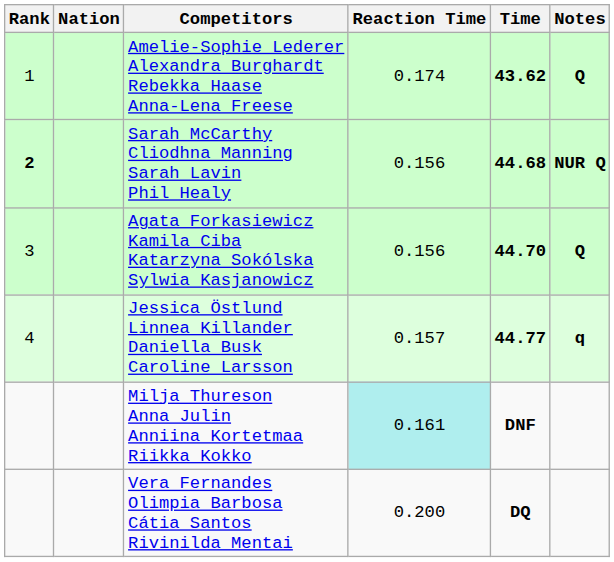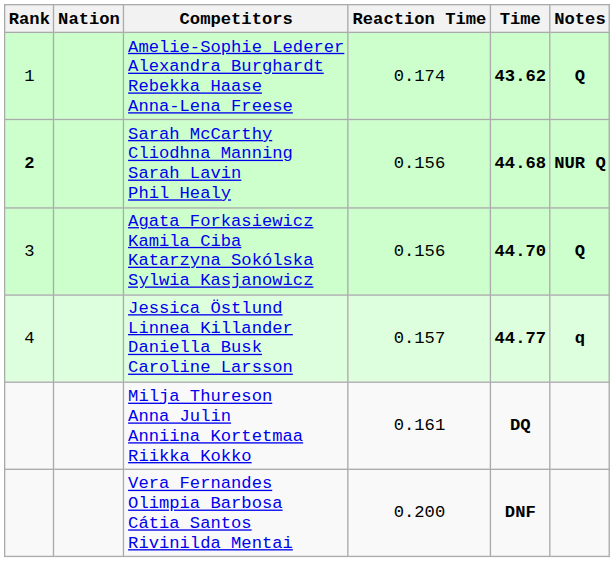 <table class="wikitable sortable" style="text-align:center">
 <tr>
 <th>Rank</th>
 <th>Nation</th>
 <th>Competitors</th>
 <th>Reaction Time</th>
 <th>Time</th>
 <th>Notes</th>
 </tr>
 <tr bgcolor=ccffcc>
 <td>1</td>
 <td align=left></td>
 <td align=left><a href='#'>Amelie-Sophie Lederer</a><br><a href='#'>Alexandra Burghardt</a><br><a href='#'>Rebekka Haase</a><br><a href='#'>Anna-Lena Freese</a><br></td>
 <td>0.174</td>
 <td><strong>43.62</strong></td>
 <td><strong>Q</strong></td>
 </tr>
 <tr bgcolor=ccffcc>
 <td><strong>2</strong></td>
 <td align=left></td>
 <td align=left><a href='#'>Sarah McCarthy</a><br><a href='#'>Cliodhna Manning</a><br><a href='#'>Sarah Lavin</a><br><a href='#'>Phil Healy</a><br></td>
 <td>0.156</td>
 <td><strong>44.68</strong></td>
 <td><strong>NUR Q</strong></td>
 </tr>
 <tr bgcolor=ccffcc>
 <td>3</td>
 <td align=left></td>
 <td align=left><a href='#'>Agata Forkasiewicz</a><br><a href='#'>Kamila Ciba</a><br><a href='#'>Katarzyna Sokólska</a><br><a href='#'>Sylwia Kasjanowicz</a><br></td>
 <td>0.156</td>
 <td><strong>44.70</strong></td>
 <td><strong>Q</strong></td>
 </tr>
 <tr bgcolor=ddffdd>
 <td>4</td>
 <td align=left></td>
 <td align=left><a href='#'>Jessica Östlund</a><br><a href='#'>Linnea Killander</a><br><a href='#'>Daniella Busk</a><br><a href='#'>Caroline Larsson</a><br></td>
 <td>0.157</td>
 <td><strong>44.77</strong></td>
 <td><strong>q</strong></td>
 </tr>
 <tr>
 <td></td>
 <td align=left></td>
 <td align=left><a href='#'>Milja Thureson</a><br><a href='#'>Anna Julin</a><br><a href='#'>Anniina Kortetmaa</a><br><a href='#'>Riikka Kokko</a><br></td>
-<td style="background: paleturquoise;">0.161</td>
-<td><strong>DNF</strong></td>
+<td>0.161</td>
+<td><strong>DQ</strong></td>
 <td></td>
 </tr>
 <tr>
 <td></td>
 <td align=left></td>
 <td align=left><a href='#'>Vera Fernandes</a><br><a href='#'>Olimpia Barbosa</a><br><a href='#'>Cátia Santos</a><br><a href='#'>Rivinilda Mentai</a><br></td>
 <td>0.200</td>
-<td><strong>DQ</strong></td>
+<td><strong>DNF</strong></td>
 <td></td>
 </tr>
 </table>
